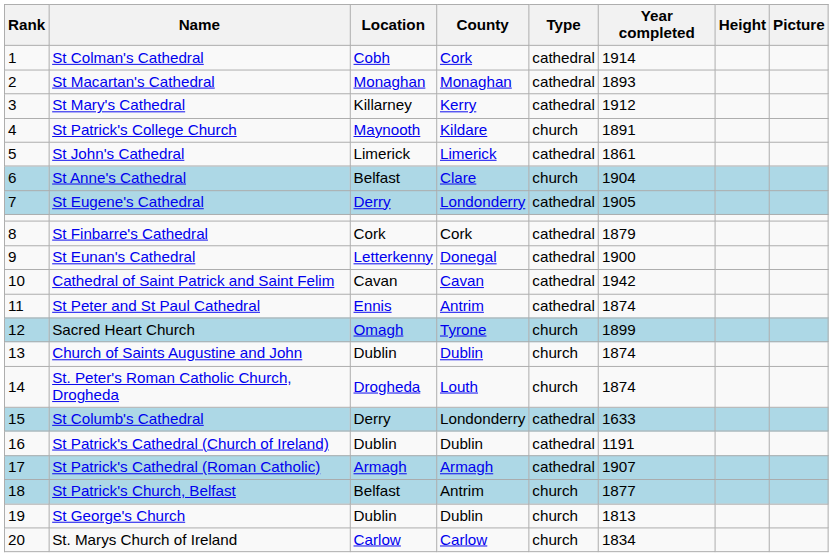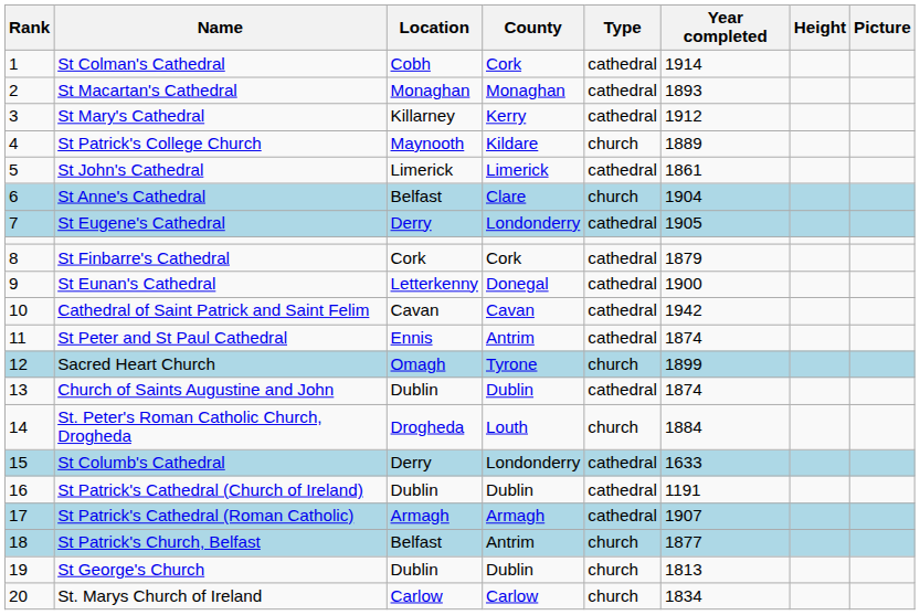 <table class="wikitable sortable">
 <tr>
 <th data-sort-type="number">Rank</th>
 <th>Name</th>
 <th>Location</th>
 <th>County</th>
 <th>Type</th>
 <th>Year completed</th>
 <th>Height</th>
 <th class="unsortable">Picture</th>
 </tr>
 <tr>
 <td>1</td>
 <td><a href='#'>St Colman's Cathedral</a></td>
 <td><a href='#'>Cobh</a></td>
 <td><a href='#'>Cork</a></td>
 <td>cathedral</td>
 <td>1914</td>
 <td></td>
 <td></td>
 </tr>
 <tr>
 <td>2</td>
 <td><a href='#'>St Macartan's Cathedral</a></td>
 <td><a href='#'>Monaghan</a></td>
 <td><a href='#'>Monaghan</a></td>
 <td>cathedral</td>
 <td>1893</td>
 <td></td>
 <td></td>
 </tr>
 <tr>
 <td>3</td>
 <td><a href='#'>St Mary's Cathedral</a></td>
 <td>Killarney</td>
 <td><a href='#'>Kerry</a></td>
 <td>cathedral</td>
 <td>1912</td>
 <td></td>
 <td></td>
 </tr>
 <tr>
 <td>4</td>
 <td><a href='#'>St Patrick's College Church</a></td>
 <td><a href='#'>Maynooth</a></td>
 <td><a href='#'>Kildare</a></td>
 <td>church</td>
-<td>1891</td>
+<td>1889</td>
 <td></td>
 <td></td>
 </tr>
 <tr>
 <td>5</td>
 <td><a href='#'>St John's Cathedral</a></td>
 <td>Limerick</td>
 <td><a href='#'>Limerick</a></td>
 <td>cathedral</td>
 <td>1861</td>
 <td></td>
 <td></td>
 </tr>
 <tr style="vertical-align:top; text-align:left; background:lightblue;">
 <td>6</td>
 <td><a href='#'>St Anne's Cathedral</a></td>
 <td>Belfast</td>
 <td><a href='#'>Clare</a></td>
 <td>church</td>
 <td>1904</td>
 <td></td>
 <td></td>
 </tr>
 <tr style="vertical-align:top; text-align:left; background:lightblue;">
 <td>7</td>
 <td><a href='#'>St Eugene's Cathedral</a></td>
 <td><a href='#'>Derry</a></td>
 <td><a href='#'>Londonderry</a></td>
 <td>cathedral</td>
 <td>1905</td>
 <td></td>
 <td></td>
 </tr>
 <tr>
 <td></td>
 <td></td>
 <td></td>
 <td></td>
 <td></td>
 <td></td>
 <td></td>
 <td></td>
 </tr>
 <tr>
 <td>8</td>
 <td><a href='#'>St Finbarre's Cathedral</a></td>
 <td>Cork</td>
 <td>Cork</td>
 <td>cathedral</td>
 <td>1879</td>
 <td></td>
 <td></td>
 </tr>
 <tr>
 <td>9</td>
 <td><a href='#'>St Eunan's Cathedral</a></td>
 <td><a href='#'>Letterkenny</a></td>
 <td><a href='#'>Donegal</a></td>
 <td>cathedral</td>
 <td>1900</td>
 <td></td>
 <td></td>
 </tr>
 <tr>
 <td>10</td>
 <td><a href='#'>Cathedral of Saint Patrick and Saint Felim</a></td>
 <td>Cavan</td>
 <td><a href='#'>Cavan</a></td>
 <td>cathedral</td>
 <td>1942</td>
 <td></td>
 <td></td>
 </tr>
 <tr>
 <td>11</td>
 <td><a href='#'>St Peter and St Paul Cathedral</a></td>
 <td><a href='#'>Ennis</a></td>
 <td><a href='#'>Antrim</a></td>
 <td>cathedral</td>
 <td>1874</td>
 <td></td>
 <td></td>
 </tr>
 <tr style="vertical-align:top; text-align:left; background:lightblue;">
 <td>12</td>
 <td>Sacred Heart Church</td>
 <td><a href='#'>Omagh</a></td>
 <td><a href='#'>Tyrone</a></td>
 <td>church</td>
 <td>1899</td>
 <td></td>
 <td></td>
 </tr>
 <tr>
 <td>13</td>
 <td><a href='#'>Church of Saints Augustine and John</a></td>
 <td>Dublin</td>
 <td><a href='#'>Dublin</a></td>
-<td>church</td>
+<td>cathedral</td>
 <td>1874</td>
 <td></td>
 <td></td>
 </tr>
 <tr>
 <td>14</td>
 <td><a href='#'>St. Peter's Roman Catholic Church, Drogheda</a></td>
 <td><a href='#'>Drogheda</a></td>
 <td><a href='#'>Louth</a></td>
 <td>church</td>
-<td>1874</td>
+<td>1884</td>
 <td></td>
 <td></td>
 </tr>
 <tr style="vertical-align:top; text-align:left; background:lightblue;">
 <td>15</td>
 <td><a href='#'>St Columb's Cathedral</a></td>
 <td>Derry</td>
 <td>Londonderry</td>
 <td>cathedral</td>
 <td>1633</td>
 <td></td>
 <td></td>
 </tr>
 <tr>
 <td>16</td>
 <td><a href='#'>St Patrick's Cathedral (Church of Ireland)</a></td>
 <td>Dublin</td>
 <td>Dublin</td>
 <td>cathedral</td>
 <td>1191</td>
 <td></td>
 <td></td>
 </tr>
 <tr style="vertical-align:top; text-align:left; background:lightblue;">
 <td>17</td>
 <td><a href='#'>St Patrick's Cathedral (Roman Catholic)</a></td>
 <td><a href='#'>Armagh</a></td>
 <td><a href='#'>Armagh</a></td>
 <td>cathedral</td>
 <td>1907</td>
 <td></td>
 <td></td>
 </tr>
 <tr style="vertical-align:top; text-align:left; background:lightblue;">
 <td>18</td>
 <td><a href='#'>St Patrick's Church, Belfast</a></td>
 <td>Belfast</td>
 <td>Antrim</td>
 <td>church</td>
 <td>1877</td>
 <td></td>
 <td></td>
 </tr>
 <tr>
 <td>19</td>
 <td><a href='#'>St George's Church</a></td>
 <td>Dublin</td>
 <td>Dublin</td>
 <td>church</td>
 <td>1813</td>
 <td></td>
 <td></td>
 </tr>
 <tr>
 <td>20</td>
 <td>St. Marys Church of Ireland</td>
 <td><a href='#'>Carlow</a></td>
 <td><a href='#'>Carlow</a></td>
 <td>church</td>
 <td>1834</td>
 <td></td>
 <td></td>
 </tr>
 </table>
